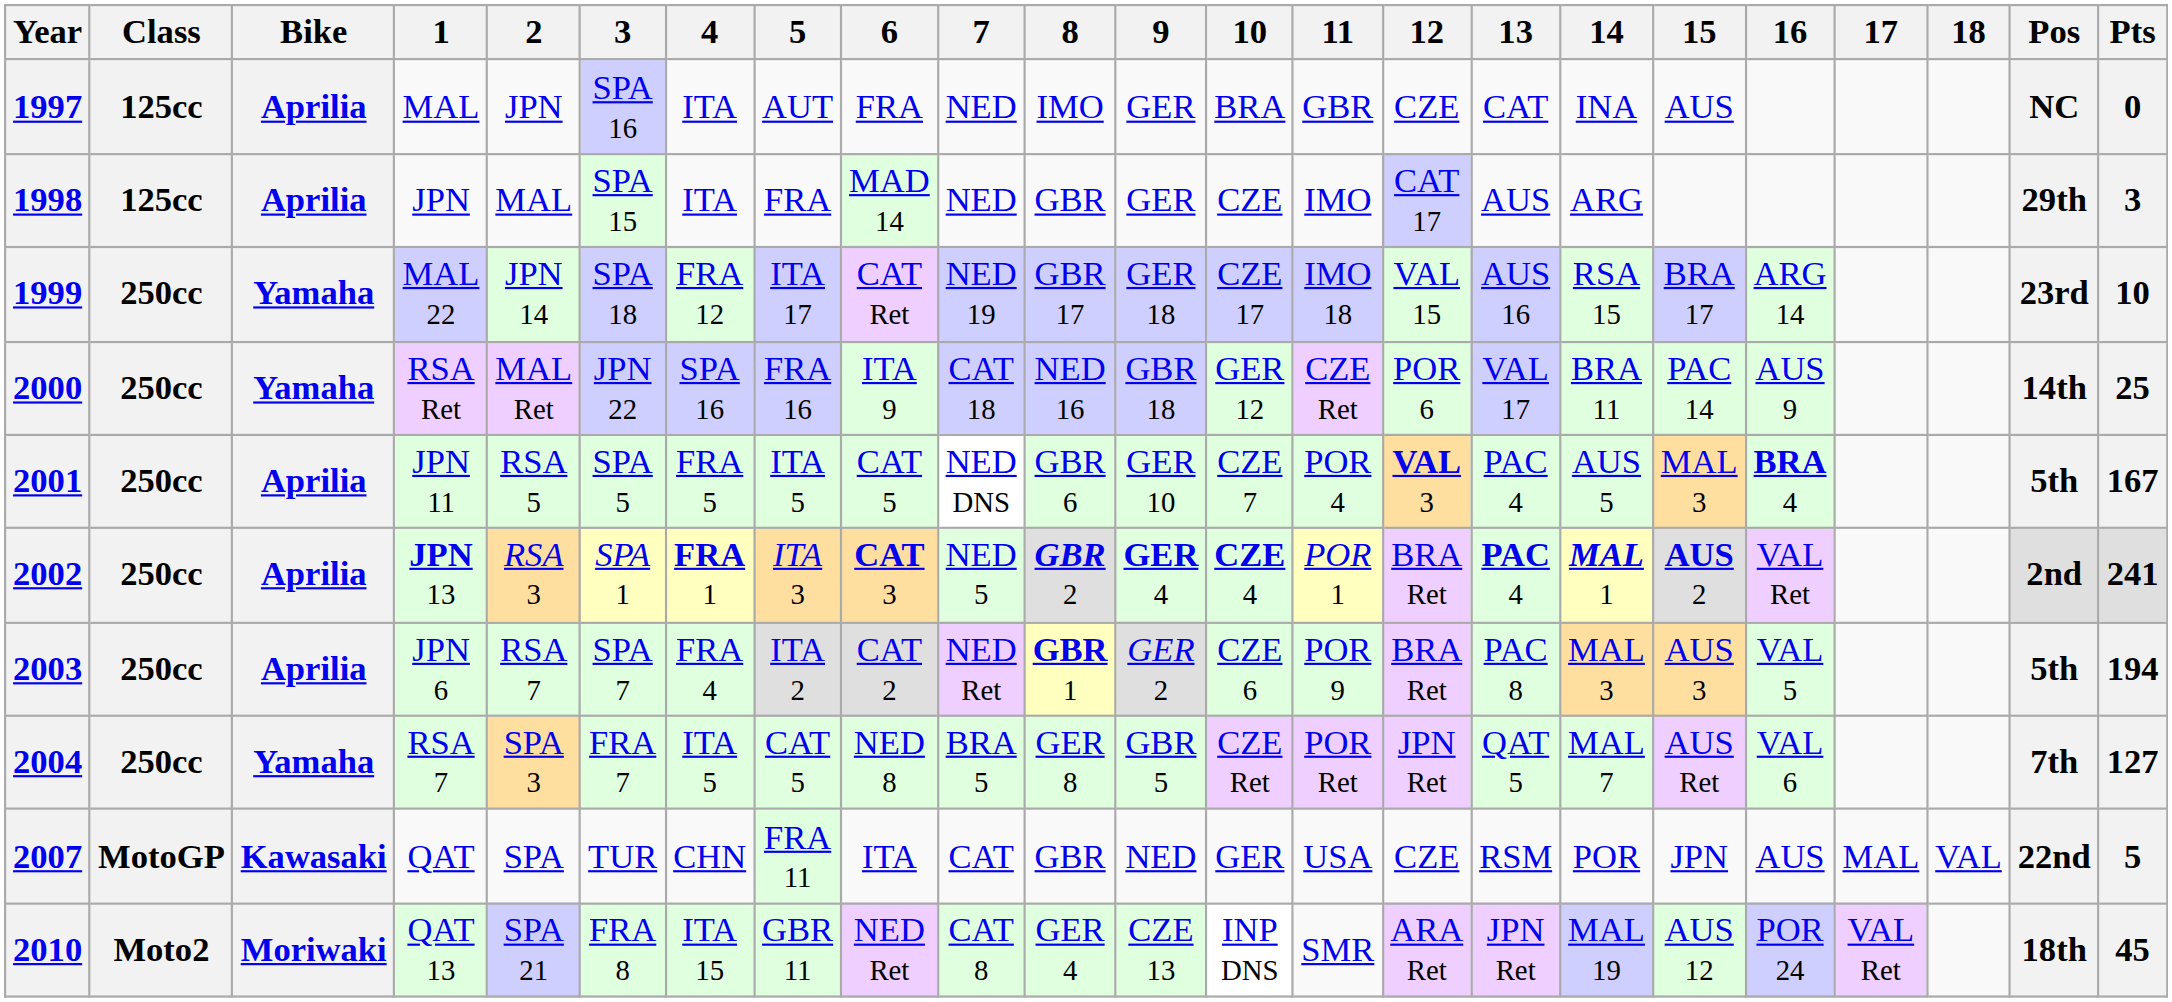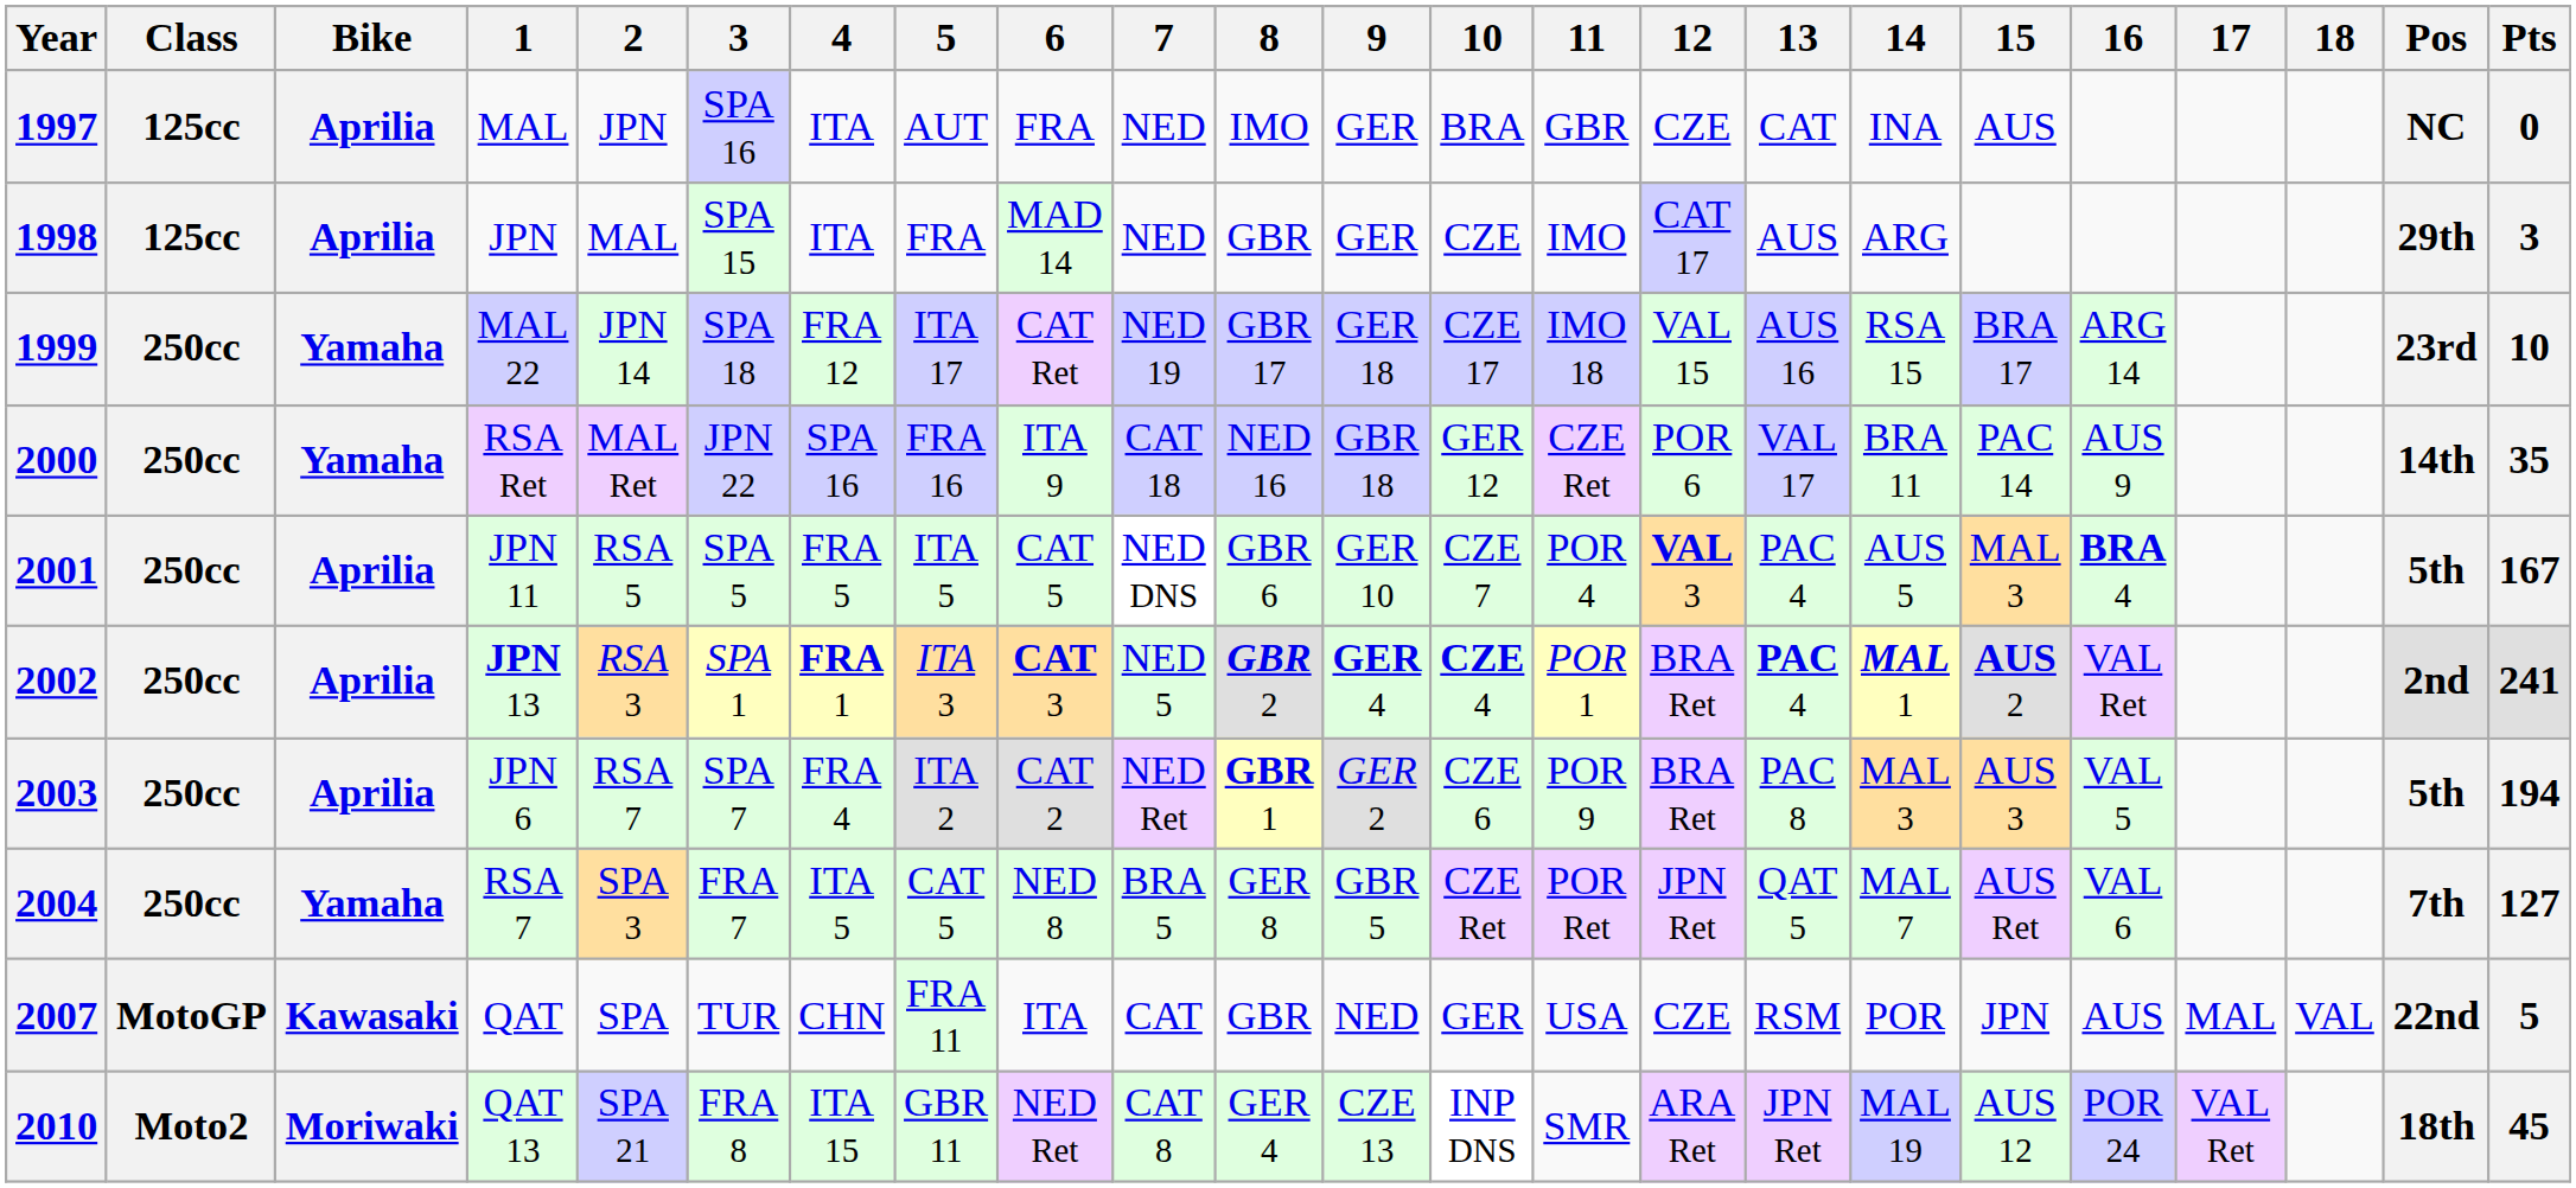 <table class="wikitable" style="text-align:center">
 <tr>
 <th>Year</th>
 <th>Class</th>
 <th>Bike</th>
 <th>1</th>
 <th>2</th>
 <th>3</th>
 <th>4</th>
 <th>5</th>
 <th>6</th>
 <th>7</th>
 <th>8</th>
 <th>9</th>
 <th>10</th>
 <th>11</th>
 <th>12</th>
 <th>13</th>
 <th>14</th>
 <th>15</th>
 <th>16</th>
 <th>17</th>
 <th>18</th>
 <th>Pos</th>
 <th>Pts</th>
 </tr>
 <tr>
 <th><a href='#'>1997</a></th>
 <th>125cc</th>
 <th><a href='#'>Aprilia</a></th>
 <td><a href='#'>MAL</a></td>
 <td><a href='#'>JPN</a></td>
 <td style="background:#CFCFFF;"><a href='#'>SPA</a><br><small>16</small></td>
 <td><a href='#'>ITA</a></td>
 <td><a href='#'>AUT</a></td>
 <td><a href='#'>FRA</a></td>
 <td><a href='#'>NED</a></td>
 <td><a href='#'>IMO</a></td>
 <td><a href='#'>GER</a></td>
 <td><a href='#'>BRA</a></td>
 <td><a href='#'>GBR</a></td>
 <td><a href='#'>CZE</a></td>
 <td><a href='#'>CAT</a></td>
 <td><a href='#'>INA</a></td>
 <td><a href='#'>AUS</a></td>
 <td></td>
 <td></td>
 <td></td>
 <th>NC</th>
 <th>0</th>
 </tr>
 <tr>
 <th><a href='#'>1998</a></th>
 <th>125cc</th>
 <th><a href='#'>Aprilia</a></th>
 <td><a href='#'>JPN</a></td>
 <td><a href='#'>MAL</a></td>
 <td style="background:#DFFFDF;"><a href='#'>SPA</a><br><small>15</small></td>
 <td><a href='#'>ITA</a></td>
 <td><a href='#'>FRA</a></td>
 <td style="background:#DFFFDF;"><a href='#'>MAD</a><br><small>14</small></td>
 <td><a href='#'>NED</a></td>
 <td><a href='#'>GBR</a></td>
 <td><a href='#'>GER</a></td>
 <td><a href='#'>CZE</a></td>
 <td><a href='#'>IMO</a></td>
 <td style="background:#CFCFFF;"><a href='#'>CAT</a><br><small>17</small></td>
 <td><a href='#'>AUS</a></td>
 <td><a href='#'>ARG</a></td>
 <td></td>
 <td></td>
 <td></td>
 <td></td>
 <th>29th</th>
 <th>3</th>
 </tr>
 <tr>
 <th><a href='#'>1999</a></th>
 <th>250cc</th>
 <th><a href='#'>Yamaha</a></th>
 <td style="background:#CFCFFF;"><a href='#'>MAL</a><br><small>22</small></td>
 <td style="background:#DFFFDF;"><a href='#'>JPN</a><br><small>14</small></td>
 <td style="background:#CFCFFF;"><a href='#'>SPA</a><br><small>18</small></td>
 <td style="background:#DFFFDF;"><a href='#'>FRA</a><br><small>12</small></td>
 <td style="background:#CFCFFF;"><a href='#'>ITA</a><br><small>17</small></td>
 <td style="background:#EFCFFF;"><a href='#'>CAT</a><br><small>Ret</small></td>
 <td style="background:#CFCFFF;"><a href='#'>NED</a><br><small>19</small></td>
 <td style="background:#CFCFFF;"><a href='#'>GBR</a><br><small>17</small></td>
 <td style="background:#CFCFFF;"><a href='#'>GER</a><br><small>18</small></td>
 <td style="background:#CFCFFF;"><a href='#'>CZE</a><br><small>17</small></td>
 <td style="background:#CFCFFF;"><a href='#'>IMO</a><br><small>18</small></td>
 <td style="background:#DFFFDF;"><a href='#'>VAL</a><br><small>15</small></td>
 <td style="background:#CFCFFF;"><a href='#'>AUS</a><br><small>16</small></td>
 <td style="background:#DFFFDF;"><a href='#'>RSA</a><br><small>15</small></td>
 <td style="background:#CFCFFF;"><a href='#'>BRA</a><br><small>17</small></td>
 <td style="background:#DFFFDF;"><a href='#'>ARG</a><br><small>14</small></td>
 <td></td>
 <td></td>
 <th>23rd</th>
 <th>10</th>
 </tr>
 <tr>
 <th><a href='#'>2000</a></th>
 <th>250cc</th>
 <th><a href='#'>Yamaha</a></th>
 <td style="background:#EFCFFF;"><a href='#'>RSA</a><br><small>Ret</small></td>
 <td style="background:#EFCFFF;"><a href='#'>MAL</a><br><small>Ret</small></td>
 <td style="background:#CFCFFF;"><a href='#'>JPN</a><br><small>22</small></td>
 <td style="background:#CFCFFF;"><a href='#'>SPA</a><br><small>16</small></td>
 <td style="background:#CFCFFF;"><a href='#'>FRA</a><br><small>16</small></td>
 <td style="background:#DFFFDF;"><a href='#'>ITA</a><br><small>9</small></td>
 <td style="background:#CFCFFF;"><a href='#'>CAT</a><br><small>18</small></td>
 <td style="background:#CFCFFF;"><a href='#'>NED</a><br><small>16</small></td>
 <td style="background:#CFCFFF;"><a href='#'>GBR</a><br><small>18</small></td>
 <td style="background:#DFFFDF;"><a href='#'>GER</a><br><small>12</small></td>
 <td style="background:#EFCFFF;"><a href='#'>CZE</a><br><small>Ret</small></td>
 <td style="background:#DFFFDF;"><a href='#'>POR</a><br><small>6</small></td>
 <td style="background:#CFCFFF;"><a href='#'>VAL</a><br><small>17</small></td>
 <td style="background:#DFFFDF;"><a href='#'>BRA</a><br><small>11</small></td>
 <td style="background:#DFFFDF;"><a href='#'>PAC</a><br><small>14</small></td>
 <td style="background:#DFFFDF;"><a href='#'>AUS</a><br><small>9</small></td>
 <td></td>
 <td></td>
 <th>14th</th>
-<th>25</th>
+<th>35</th>
 </tr>
 <tr>
 <th><a href='#'>2001</a></th>
 <th>250cc</th>
 <th><a href='#'>Aprilia</a></th>
 <td style="background:#DFFFDF;"><a href='#'>JPN</a><br><small>11</small></td>
 <td style="background:#DFFFDF;"><a href='#'>RSA</a><br><small>5</small></td>
 <td style="background:#DFFFDF;"><a href='#'>SPA</a><br><small>5</small></td>
 <td style="background:#DFFFDF;"><a href='#'>FRA</a><br><small>5</small></td>
 <td style="background:#DFFFDF;"><a href='#'>ITA</a><br><small>5</small></td>
 <td style="background:#DFFFDF;"><a href='#'>CAT</a><br><small>5</small></td>
 <td style="background:#ffffff;"><a href='#'>NED</a><br><small>DNS</small></td>
 <td style="background:#DFFFDF;"><a href='#'>GBR</a><br><small>6</small></td>
 <td style="background:#DFFFDF;"><a href='#'>GER</a><br><small>10</small></td>
 <td style="background:#DFFFDF;"><a href='#'>CZE</a><br><small>7</small></td>
 <td style="background:#DFFFDF;"><a href='#'>POR</a><br><small>4</small></td>
 <td style="background:#FFDF9F;"><strong><a href='#'>VAL</a></strong><br><small>3</small></td>
 <td style="background:#DFFFDF;"><a href='#'>PAC</a><br><small>4</small></td>
 <td style="background:#DFFFDF;"><a href='#'>AUS</a><br><small>5</small></td>
 <td style="background:#FFDF9F;"><a href='#'>MAL</a><br><small>3</small></td>
 <td style="background:#DFFFDF;"><strong><a href='#'>BRA</a></strong><br><small>4</small></td>
 <td></td>
 <td></td>
 <th>5th</th>
 <th>167</th>
 </tr>
 <tr>
 <th><a href='#'>2002</a></th>
 <th>250cc</th>
 <th><a href='#'>Aprilia</a></th>
 <td style="background:#DFFFDF;"><strong><a href='#'>JPN</a></strong><br><small>13</small></td>
 <td style="background:#FFDF9F;"><em><a href='#'>RSA</a></em><br><small>3</small></td>
 <td style="background:#FFFFBF;"><em><a href='#'>SPA</a></em><br><small>1</small></td>
 <td style="background:#FFFFBF;"><strong><a href='#'>FRA</a></strong><br><small>1</small></td>
 <td style="background:#FFDF9F;"><em><a href='#'>ITA</a></em><br><small>3</small></td>
 <td style="background:#FFDF9F;"><strong><a href='#'>CAT</a></strong><br><small>3</small></td>
 <td style="background:#DFFFDF;"><a href='#'>NED</a><br><small>5</small></td>
 <td style="background:#DFDFDF;"><strong><em><a href='#'>GBR</a></em></strong><br><small>2</small></td>
 <td style="background:#DFFFDF;"><strong><a href='#'>GER</a></strong><br><small>4</small></td>
 <td style="background:#DFFFDF;"><strong><a href='#'>CZE</a></strong><br><small>4</small></td>
 <td style="background:#FFFFBF;"><em><a href='#'>POR</a></em><br><small>1</small></td>
 <td style="background:#EFCFFF;"><a href='#'>BRA</a><br><small>Ret</small></td>
 <td style="background:#DFFFDF;"><strong><a href='#'>PAC</a></strong><br><small>4</small></td>
 <td style="background:#FFFFBF;"><strong><em><a href='#'>MAL</a></em></strong><br><small>1</small></td>
 <td style="background:#DFDFDF;"><strong><a href='#'>AUS</a></strong><br><small>2</small></td>
 <td style="background:#EFCFFF;"><a href='#'>VAL</a><br><small>Ret</small></td>
 <td></td>
 <td></td>
 <td style="background:#DFDFDF;"><strong>2nd</strong></td>
 <td style="background:#DFDFDF;"><strong>241</strong></td>
 </tr>
 <tr>
 <th><a href='#'>2003</a></th>
 <th>250cc</th>
 <th><a href='#'>Aprilia</a></th>
 <td style="background:#DFFFDF;"><a href='#'>JPN</a><br><small>6</small></td>
 <td style="background:#DFFFDF;"><a href='#'>RSA</a><br><small>7</small></td>
 <td style="background:#DFFFDF;"><a href='#'>SPA</a><br><small>7</small></td>
 <td style="background:#DFFFDF;"><a href='#'>FRA</a><br><small>4</small></td>
 <td style="background:#DFDFDF;"><a href='#'>ITA</a><br><small>2</small></td>
 <td style="background:#DFDFDF;"><a href='#'>CAT</a><br><small>2</small></td>
 <td style="background:#EFCFFF;"><a href='#'>NED</a><br><small>Ret</small></td>
 <td style="background:#FFFFBF;"><strong><a href='#'>GBR</a></strong><br><small>1</small></td>
 <td style="background:#DFDFDF;"><em><a href='#'>GER</a></em><br><small>2</small></td>
 <td style="background:#DFFFDF;"><a href='#'>CZE</a><br><small>6</small></td>
 <td style="background:#DFFFDF;"><a href='#'>POR</a><br><small>9</small></td>
 <td style="background:#EFCFFF;"><a href='#'>BRA</a><br><small>Ret</small></td>
 <td style="background:#DFFFDF;"><a href='#'>PAC</a><br><small>8</small></td>
 <td style="background:#FFDF9F;"><a href='#'>MAL</a><br><small>3</small></td>
 <td style="background:#FFDF9F;"><a href='#'>AUS</a><br><small>3</small></td>
 <td style="background:#DFFFDF;"><a href='#'>VAL</a><br><small>5</small></td>
 <td></td>
 <td></td>
 <th>5th</th>
 <th>194</th>
 </tr>
 <tr>
 <th><a href='#'>2004</a></th>
 <th>250cc</th>
 <th><a href='#'>Yamaha</a></th>
 <td style="background:#DFFFDF;"><a href='#'>RSA</a><br><small>7</small></td>
 <td style="background:#FFDF9F;"><a href='#'>SPA</a><br><small>3</small></td>
 <td style="background:#DFFFDF;"><a href='#'>FRA</a><br><small>7</small></td>
 <td style="background:#DFFFDF;"><a href='#'>ITA</a><br><small>5</small></td>
 <td style="background:#DFFFDF;"><a href='#'>CAT</a><br><small>5</small></td>
 <td style="background:#DFFFDF;"><a href='#'>NED</a><br><small>8</small></td>
 <td style="background:#DFFFDF;"><a href='#'>BRA</a><br><small>5</small></td>
 <td style="background:#DFFFDF;"><a href='#'>GER</a><br><small>8</small></td>
 <td style="background:#DFFFDF;"><a href='#'>GBR</a><br><small>5</small></td>
 <td style="background:#EFCFFF;"><a href='#'>CZE</a><br><small>Ret</small></td>
 <td style="background:#EFCFFF;"><a href='#'>POR</a><br><small>Ret</small></td>
 <td style="background:#EFCFFF;"><a href='#'>JPN</a><br><small>Ret</small></td>
 <td style="background:#DFFFDF;"><a href='#'>QAT</a><br><small>5</small></td>
 <td style="background:#DFFFDF;"><a href='#'>MAL</a><br><small>7</small></td>
 <td style="background:#EFCFFF;"><a href='#'>AUS</a><br><small>Ret</small></td>
 <td style="background:#DFFFDF;"><a href='#'>VAL</a><br><small>6</small></td>
 <td></td>
 <td></td>
 <th>7th</th>
 <th>127</th>
 </tr>
 <tr>
 <th><a href='#'>2007</a></th>
 <th>MotoGP</th>
 <th><a href='#'>Kawasaki</a></th>
 <td><a href='#'>QAT</a></td>
 <td><a href='#'>SPA</a></td>
 <td><a href='#'>TUR</a></td>
 <td><a href='#'>CHN</a></td>
 <td style="background:#DFFFDF;"><a href='#'>FRA</a><br><small>11</small></td>
 <td><a href='#'>ITA</a></td>
 <td><a href='#'>CAT</a></td>
 <td><a href='#'>GBR</a></td>
 <td><a href='#'>NED</a></td>
 <td><a href='#'>GER</a></td>
 <td><a href='#'>USA</a></td>
 <td><a href='#'>CZE</a></td>
 <td><a href='#'>RSM</a></td>
 <td><a href='#'>POR</a></td>
 <td><a href='#'>JPN</a></td>
 <td><a href='#'>AUS</a></td>
 <td><a href='#'>MAL</a></td>
 <td><a href='#'>VAL</a></td>
 <th>22nd</th>
 <th>5</th>
 </tr>
 <tr>
 <th><a href='#'>2010</a></th>
 <th>Moto2</th>
 <th><a href='#'>Moriwaki</a></th>
 <td style="background:#DFFFDF;"><a href='#'>QAT</a><br><small>13</small></td>
 <td style="background:#CFCFFF;"><a href='#'>SPA</a><br><small>21</small></td>
 <td style="background:#DFFFDF;"><a href='#'>FRA</a><br><small>8</small></td>
 <td style="background:#DFFFDF;"><a href='#'>ITA</a><br><small>15</small></td>
 <td style="background:#DFFFDF;"><a href='#'>GBR</a><br><small>11</small></td>
 <td style="background:#EFCFFF;"><a href='#'>NED</a><br><small>Ret</small></td>
 <td style="background:#DFFFDF;"><a href='#'>CAT</a><br><small>8</small></td>
 <td style="background:#DFFFDF;"><a href='#'>GER</a><br><small>4</small></td>
 <td style="background:#DFFFDF;"><a href='#'>CZE</a><br><small>13</small></td>
 <td style="background:#FFFFFF;"><a href='#'>INP</a><br><small>DNS</small></td>
 <td><a href='#'>SMR</a></td>
 <td style="background:#EFCFFF;"><a href='#'>ARA</a><br><small>Ret</small></td>
 <td style="background:#EFCFFF;"><a href='#'>JPN</a><br><small>Ret</small></td>
 <td style="background:#CFCFFF;"><a href='#'>MAL</a><br><small>19</small></td>
 <td style="background:#DFFFDF;"><a href='#'>AUS</a><br><small>12</small></td>
 <td style="background:#CFCFFF;"><a href='#'>POR</a><br><small>24</small></td>
 <td style="background:#EFCFFF;"><a href='#'>VAL</a><br><small>Ret</small></td>
 <td></td>
 <th>18th</th>
 <th>45</th>
 </tr>
 </table>
